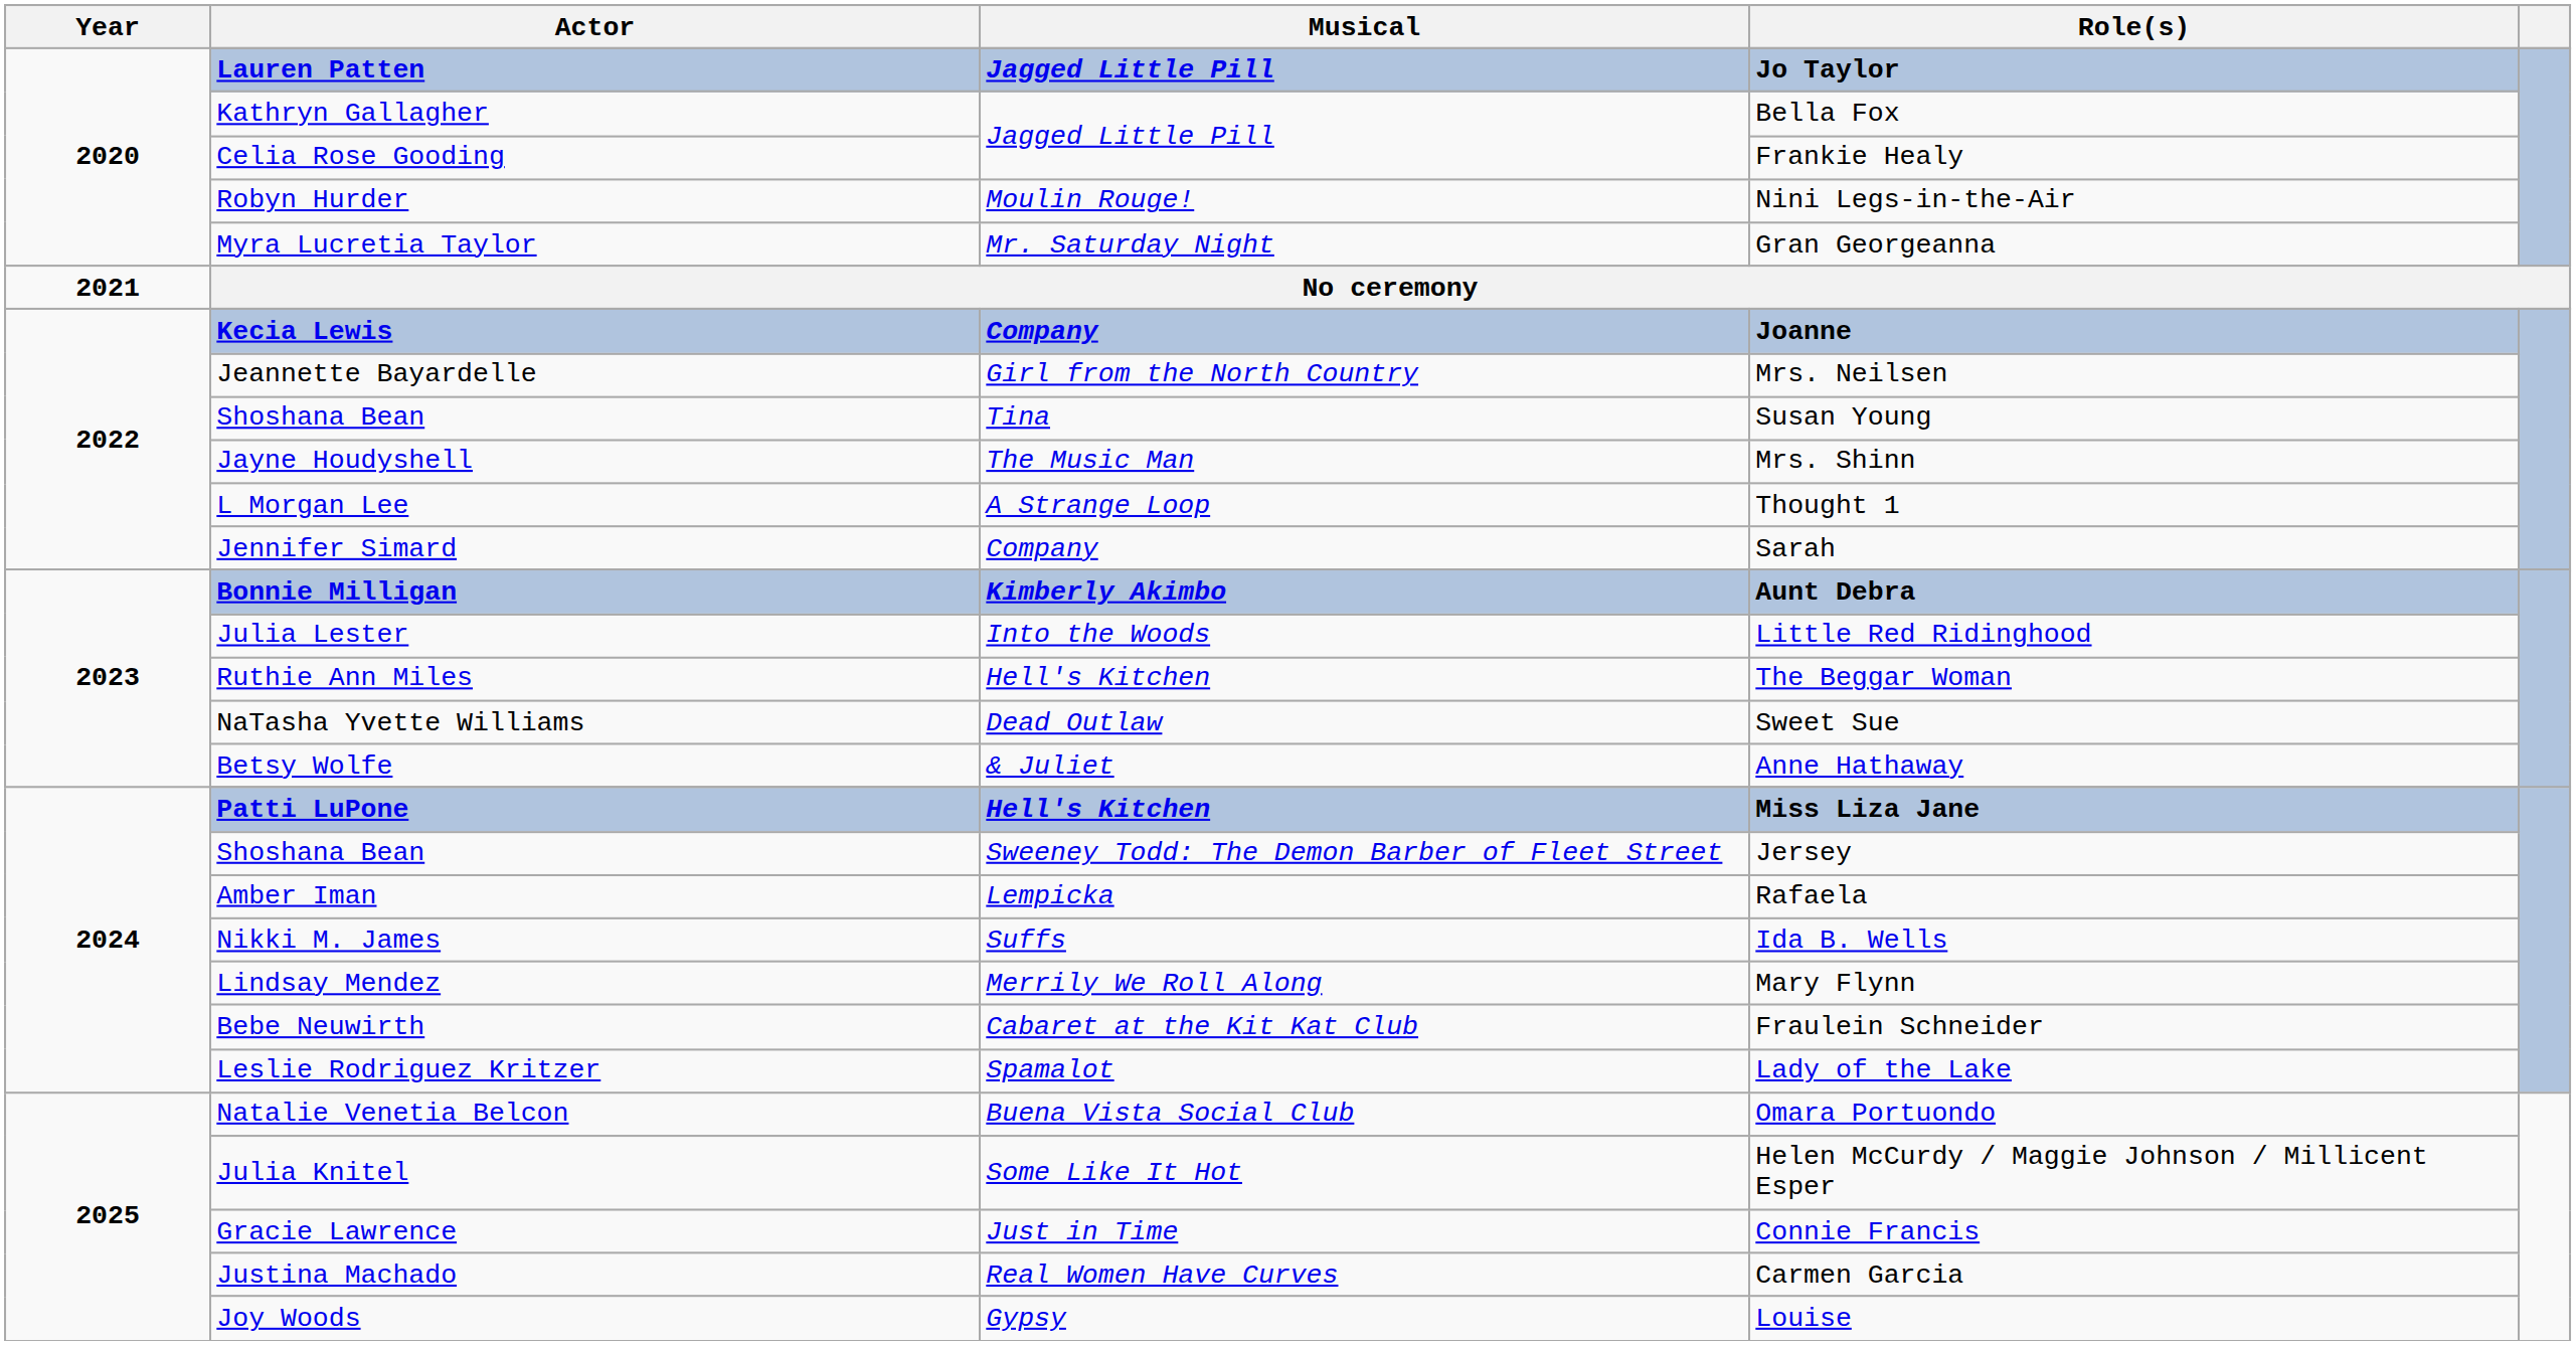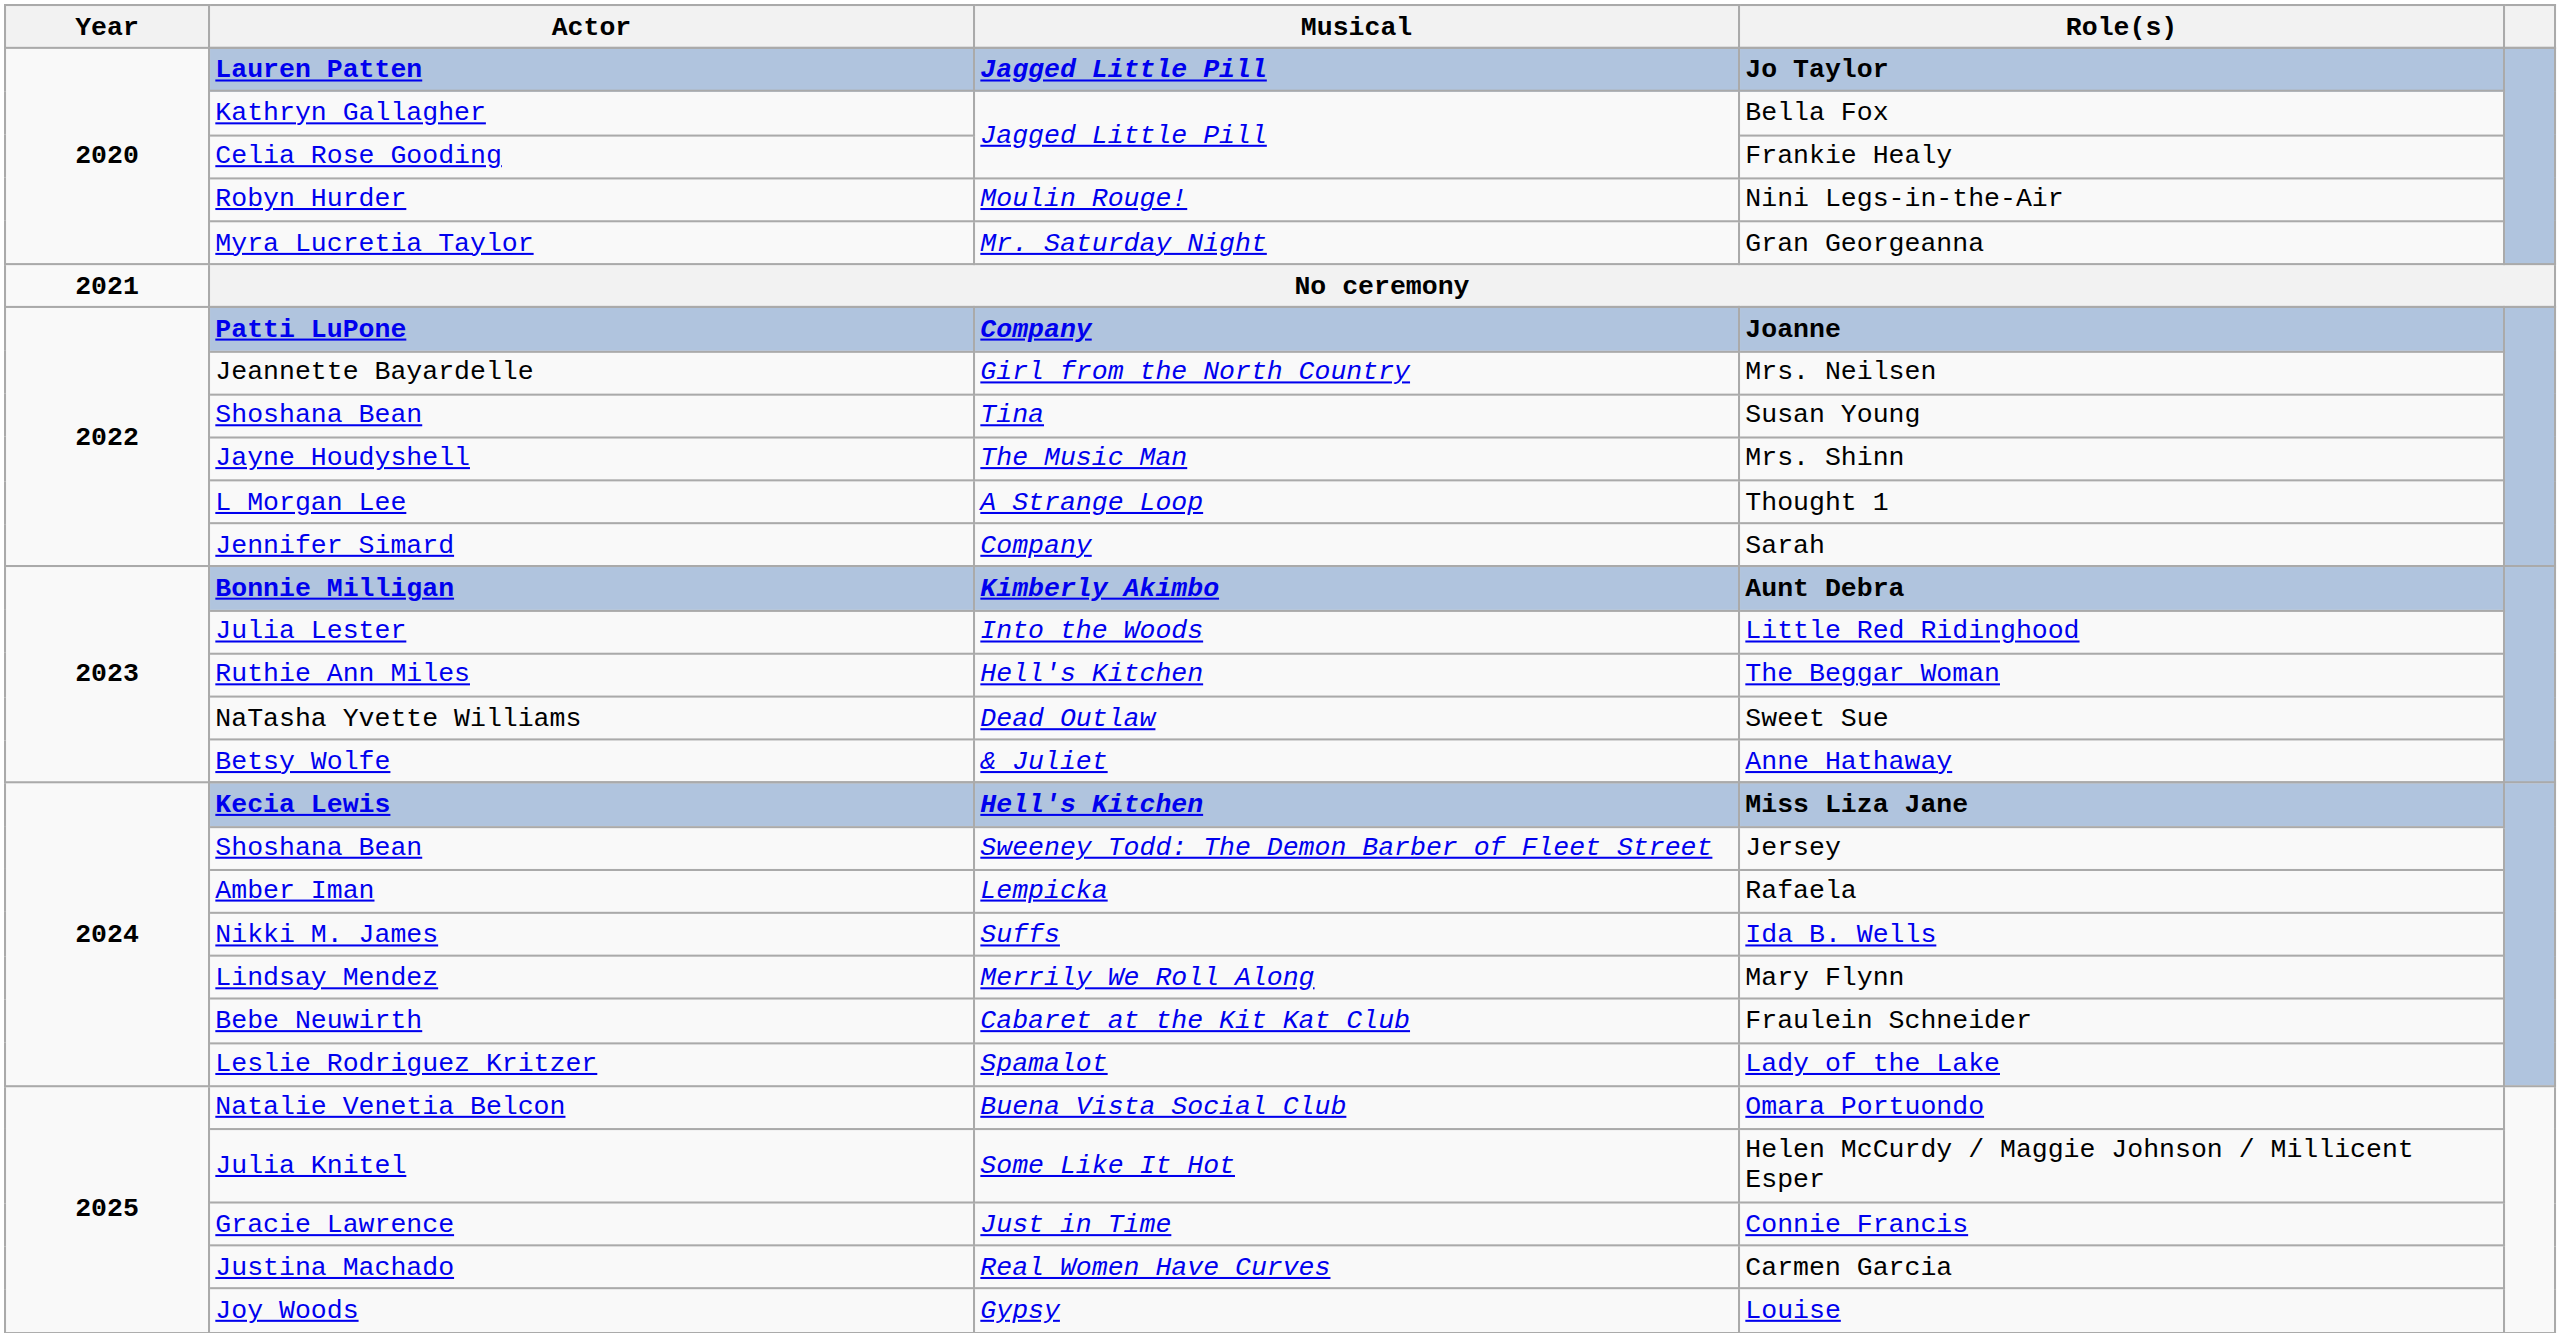 <table class="wikitable sortable">
 <tr>
 <th scope="col" style="width:8%;">Year</th>
 <th scope="col" style="width:30%;">Actor</th>
 <th scope="col" style="width:30%;">Musical</th>
 <th scope="col" style="width:30%;">Role(s)</th>
 <th scope="col" style="width:2%;" class="unsortable"></th>
 </tr>
 <tr>
 <td rowspan="6" align="center"><strong>2020</strong> <br> </td>
 </tr>
 <tr style="background:#B0C4DE">
 <td><strong><a href='#'>Lauren Patten</a></strong></td>
 <td><strong><em><a href='#'>Jagged Little Pill</a></em></strong></td>
 <td><strong>Jo Taylor</strong></td>
 <td rowspan="5" align="center"></td>
 </tr>
 <tr>
 <td><a href='#'>Kathryn Gallagher</a></td>
 <td rowspan="2"><em><a href='#'>Jagged Little Pill</a></em></td>
 <td>Bella Fox</td>
 </tr>
 <tr>
 <td><a href='#'>Celia Rose Gooding</a></td>
 <td>Frankie Healy</td>
 </tr>
 <tr>
 <td><a href='#'>Robyn Hurder</a></td>
 <td><em><a href='#'>Moulin Rouge!</a></em></td>
 <td>Nini Legs-in-the-Air</td>
 </tr>
 <tr>
 <td><a href='#'>Myra Lucretia Taylor</a></td>
 <td><em><a href='#'>Mr. Saturday Night</a></em></td>
 <td>Gran Georgeanna</td>
 </tr>
 <tr>
 <td align="center"><strong>2021</strong></td>
 <th colspan="4">No ceremony</th>
 </tr>
 <tr>
 <td rowspan="7" align="center"><strong>2022</strong> <br> </td>
 </tr>
 <tr style="background:#B0C4DE">
-<td><strong><a href='#'>Kecia Lewis</a></strong></td>
+<td><strong><a href='#'>Patti LuPone</a></strong></td>
 <td><strong><em><a href='#'>Company</a></em></strong></td>
 <td><strong>Joanne</strong></td>
 <td rowspan="7" align="center"></td>
 </tr>
 <tr>
 <td>Jeannette Bayardelle</td>
 <td><em><a href='#'>Girl from the North Country</a></em></td>
 <td>Mrs. Neilsen</td>
 </tr>
 <tr>
 <td><a href='#'>Shoshana Bean</a></td>
 <td><em><a href='#'>Tina</a></em></td>
 <td>Susan Young</td>
 </tr>
 <tr>
 <td><a href='#'>Jayne Houdyshell</a></td>
 <td><em><a href='#'>The Music Man</a></em></td>
 <td>Mrs. Shinn</td>
 </tr>
 <tr>
 <td><a href='#'>L Morgan Lee</a></td>
 <td><em><a href='#'>A Strange Loop</a></em></td>
 <td>Thought 1</td>
 </tr>
 <tr>
 <td><a href='#'>Jennifer Simard</a></td>
 <td><em><a href='#'>Company</a></em></td>
 <td>Sarah</td>
 </tr>
 <tr>
 <td rowspan="6" align="center"><strong>2023</strong> <br> </td>
 </tr>
 <tr style="background:#B0C4DE">
 <td><strong><a href='#'>Bonnie Milligan</a></strong></td>
 <td><strong><em><a href='#'>Kimberly Akimbo</a></em></strong></td>
 <td><strong>Aunt Debra</strong></td>
 <td rowspan="6" align="center"></td>
 </tr>
 <tr>
 <td><a href='#'>Julia Lester</a></td>
 <td><em><a href='#'>Into the Woods</a></em></td>
 <td><a href='#'>Little Red Ridinghood</a></td>
 </tr>
 <tr>
 <td><a href='#'>Ruthie Ann Miles</a></td>
 <td><em><a href='#'>Hell's Kitchen</a></em></td>
 <td><a href='#'>The Beggar Woman</a></td>
 </tr>
 <tr>
 <td>NaTasha Yvette Williams</td>
 <td><em><a href='#'>Dead Outlaw</a></em></td>
 <td>Sweet Sue</td>
 </tr>
 <tr>
 <td><a href='#'>Betsy Wolfe</a></td>
 <td><em><a href='#'>& Juliet</a></em></td>
 <td><a href='#'>Anne Hathaway</a></td>
 </tr>
 <tr>
 <td rowspan="8" align="center"><strong>2024</strong> <br> </td>
 </tr>
 <tr style="background:#B0C4DE">
-<td><strong><a href='#'>Patti LuPone</a></strong></td>
+<td><strong><a href='#'>Kecia Lewis</a></strong></td>
 <td><strong><em><a href='#'>Hell's Kitchen</a></em></strong></td>
 <td><strong>Miss Liza Jane</strong></td>
 <td rowspan="7" align="center"></td>
 </tr>
 <tr>
 <td><a href='#'>Shoshana Bean</a></td>
 <td><em><a href='#'>Sweeney Todd: The Demon Barber of Fleet Street</a></em></td>
 <td>Jersey</td>
 </tr>
 <tr>
 <td><a href='#'>Amber Iman</a></td>
 <td><em><a href='#'>Lempicka</a></em></td>
 <td>Rafaela</td>
 </tr>
 <tr>
 <td><a href='#'>Nikki M. James</a></td>
 <td><em><a href='#'>Suffs</a></em></td>
 <td><a href='#'>Ida B. Wells</a></td>
 </tr>
 <tr>
 <td><a href='#'>Lindsay Mendez</a></td>
 <td><em><a href='#'>Merrily We Roll Along</a></em></td>
 <td>Mary Flynn</td>
 </tr>
 <tr>
 <td><a href='#'>Bebe Neuwirth</a></td>
 <td><em><a href='#'>Cabaret at the Kit Kat Club</a></em></td>
 <td>Fraulein Schneider</td>
 </tr>
 <tr>
 <td><a href='#'>Leslie Rodriguez Kritzer</a></td>
 <td><em><a href='#'>Spamalot</a></em></td>
 <td><a href='#'>Lady of the Lake</a></td>
 </tr>
 <tr>
 <td rowspan="6" align="center"><strong>2025</strong> <br> </td>
 <td><a href='#'>Natalie Venetia Belcon</a></td>
 <td><em><a href='#'>Buena Vista Social Club</a></em></td>
 <td><a href='#'>Omara Portuondo</a></td>
 </tr>
 <tr>
 <td><a href='#'>Julia Knitel</a></td>
 <td><em><a href='#'>Some Like It Hot</a></em></td>
 <td>Helen McCurdy / Maggie Johnson / Millicent Esper</td>
 </tr>
 <tr>
 <td><a href='#'>Gracie Lawrence</a></td>
 <td><em><a href='#'>Just in Time</a></em></td>
 <td><a href='#'>Connie Francis</a></td>
 </tr>
 <tr>
 <td><a href='#'>Justina Machado</a></td>
 <td><em><a href='#'>Real Women Have Curves</a></em></td>
 <td>Carmen Garcia</td>
 </tr>
 <tr>
 <td><a href='#'>Joy Woods</a></td>
 <td><em><a href='#'>Gypsy</a></em></td>
 <td><a href='#'>Louise</a></td>
 </tr>
 <tr>
 </tr>
 </table>
